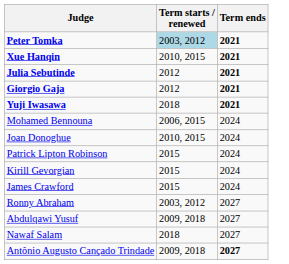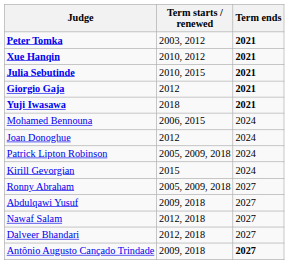 <table class="wikitable sortable">
 <tr>
 <th>Judge</th>
 <th>Term starts / <br> renewed</th>
 <th>Term ends</th>
 </tr>
 <tr>
 <td> <strong> <a href='#'>Peter Tomka</a></strong></td>
-<td style="background: lightblue;">2003, 2012</td>
+<td>2003, 2012</td>
 <td><strong>2021</strong></td>
 </tr>
 <tr>
 <td> <strong><a href='#'>Xue Hanqin</a></strong></td>
-<td>2010, 2015</td>
+<td>2010, 2012</td>
 <td><strong>2021</strong></td>
 </tr>
 <tr>
 <td> <strong><a href='#'>Julia Sebutinde</a></strong></td>
-<td>2012</td>
+<td>2010, 2015</td>
 <td><strong>2021</strong></td>
 </tr>
 <tr>
 <td> <strong><a href='#'>Giorgio Gaja</a></strong></td>
 <td>2012</td>
 <td><strong> 2021</strong></td>
 </tr>
 <tr>
 <td> <strong><a href='#'>Yuji Iwasawa</a></strong></td>
 <td>2018 </td>
 <td><strong>2021</strong></td>
 </tr>
 <tr>
 <td> <a href='#'>Mohamed Bennouna</a></td>
 <td>2006, 2015</td>
 <td>2024</td>
 </tr>
 <tr>
 <td> <a href='#'>Joan Donoghue</a></td>
-<td>2010, 2015</td>
+<td>2012</td>
 <td>2024</td>
 </tr>
 <tr>
 <td> <a href='#'>Patrick Lipton Robinson</a></td>
-<td>2015</td>
+<td>2005, 2009, 2018</td>
 <td>2024</td>
 </tr>
 <tr>
 <td> <a href='#'>Kirill Gevorgian</a></td>
 <td>2015</td>
 <td>2024</td>
 </tr>
 <tr>
-<td> <a href='#'>James Crawford</a></td>
-<td>2015</td>
-<td>2024</td>
-</tr>
-<tr>
 <td> <a href='#'>Ronny Abraham</a></td>
-<td>2003, 2012</td>
+<td>2005, 2009, 2018</td>
 <td>2027</td>
 </tr>
 <tr>
 <td> <a href='#'>Abdulqawi Yusuf</a></td>
 <td>2009, 2018</td>
 <td>2027</td>
 </tr>
 <tr>
 <td> <a href='#'>Nawaf Salam</a></td>
-<td>2018</td>
+<td>2012, 2018</td>
+<td>2027</td>
+</tr>
+<tr>
+<td> <a href='#'>Dalveer Bhandari</a></td>
+<td>2012, 2018</td>
 <td>2027</td>
 </tr>
 <tr>
 <td> <a href='#'>Antônio Augusto Cançado Trindade</a></td>
 <td>2009, 2018</td>
 <td><strong>2027</strong></td>
 </tr>
 </table>
